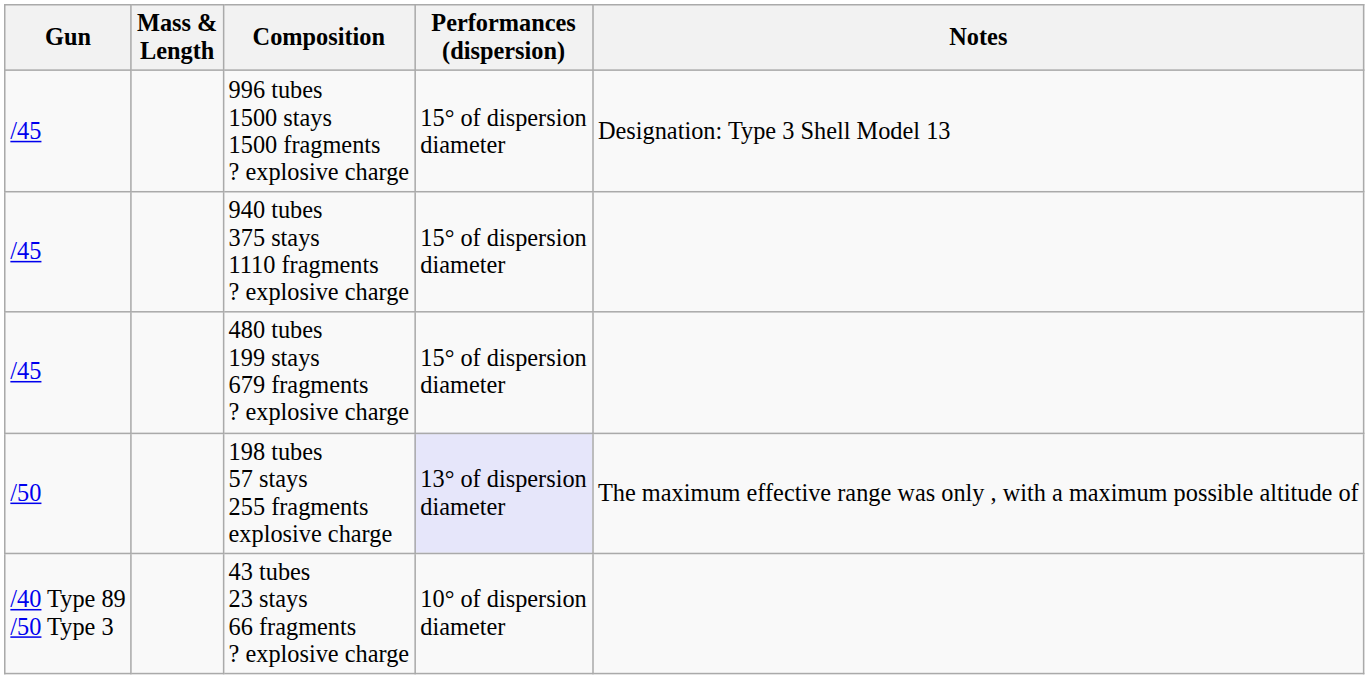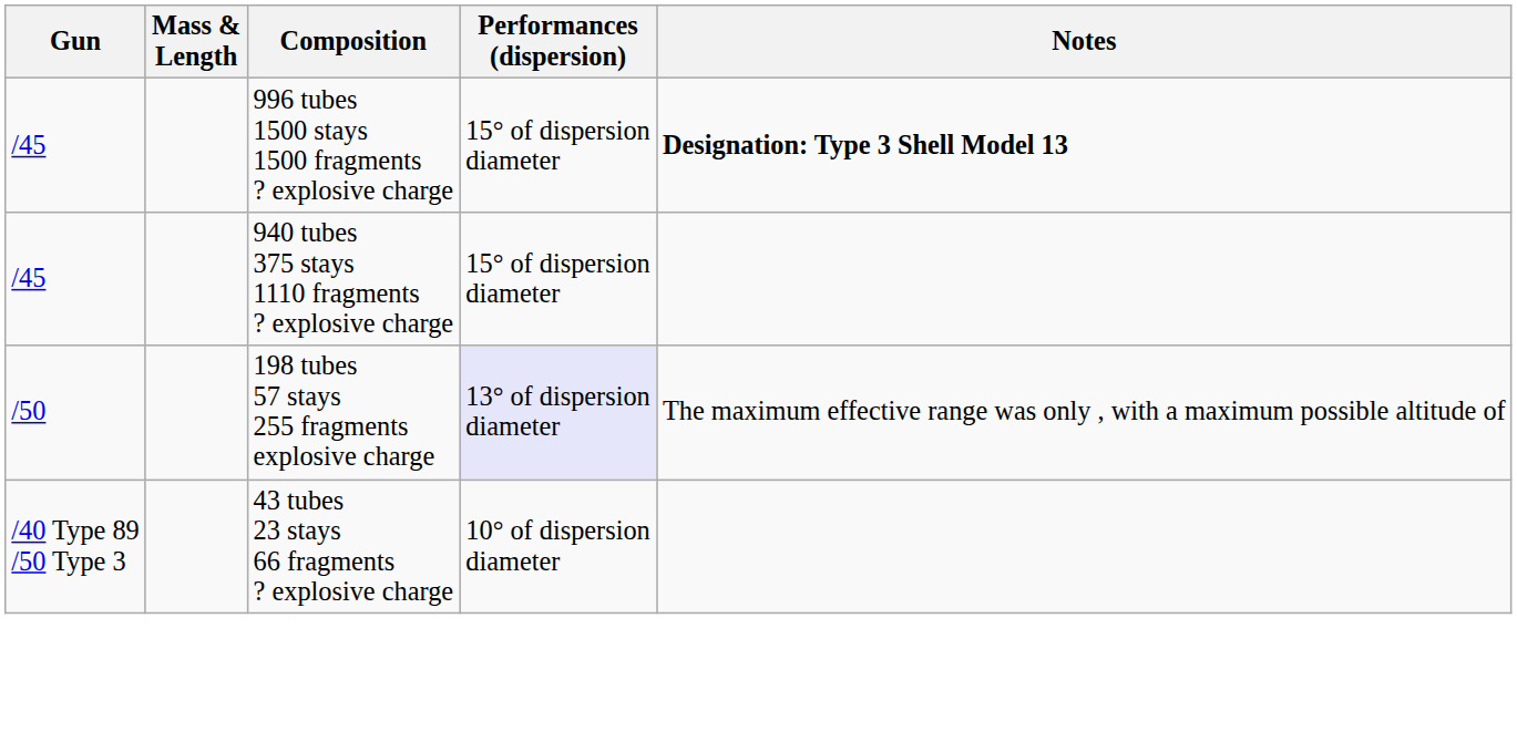 <table class=wikitable>
 <tr>
 <th>Gun</th>
 <th>Mass &<br>Length</th>
 <th>Composition</th>
 <th>Performances<br>(dispersion)</th>
 <th>Notes</th>
 </tr>
 <tr>
 <td><a href='#'>/45</a></td>
 <td><br></td>
 <td>996 tubes<br>1500 stays<br>1500 fragments<br>? explosive charge</td>
 <td>15° of dispersion<br> diameter</td>
-<td>Designation: Type 3 Shell Model 13</td>
+<td><strong>Designation: Type 3 Shell Model 13</strong></td>
 </tr>
 <tr>
 <td><a href='#'>/45</a></td>
 <td><br></td>
 <td>940 tubes<br>375 stays<br>1110 fragments<br>? explosive charge</td>
-<td>15° of dispersion<br> diameter</td>
-<td></td>
-</tr>
-<tr>
-<td><a href='#'>/45</a></td>
-<td><br></td>
-<td>480 tubes<br>199 stays<br>679 fragments<br>? explosive charge</td>
 <td>15° of dispersion<br> diameter</td>
 <td></td>
 </tr>
 <tr>
 <td><a href='#'>/50</a></td>
 <td><br></td>
 <td>198 tubes<br>57 stays<br>255 fragments<br> explosive charge</td>
 <td style="background: lavender;">13° of dispersion<br> diameter</td>
 <td>The maximum effective range was only ,  with a maximum possible altitude of </td>
 </tr>
 <tr>
 <td><a href='#'>/40</a> Type 89<br><a href='#'>/50</a> Type 3</td>
 <td><br></td>
 <td>43 tubes<br>23 stays<br>66 fragments<br>? explosive charge</td>
 <td>10° of dispersion<br> diameter</td>
 <td></td>
 </tr>
 </table>
